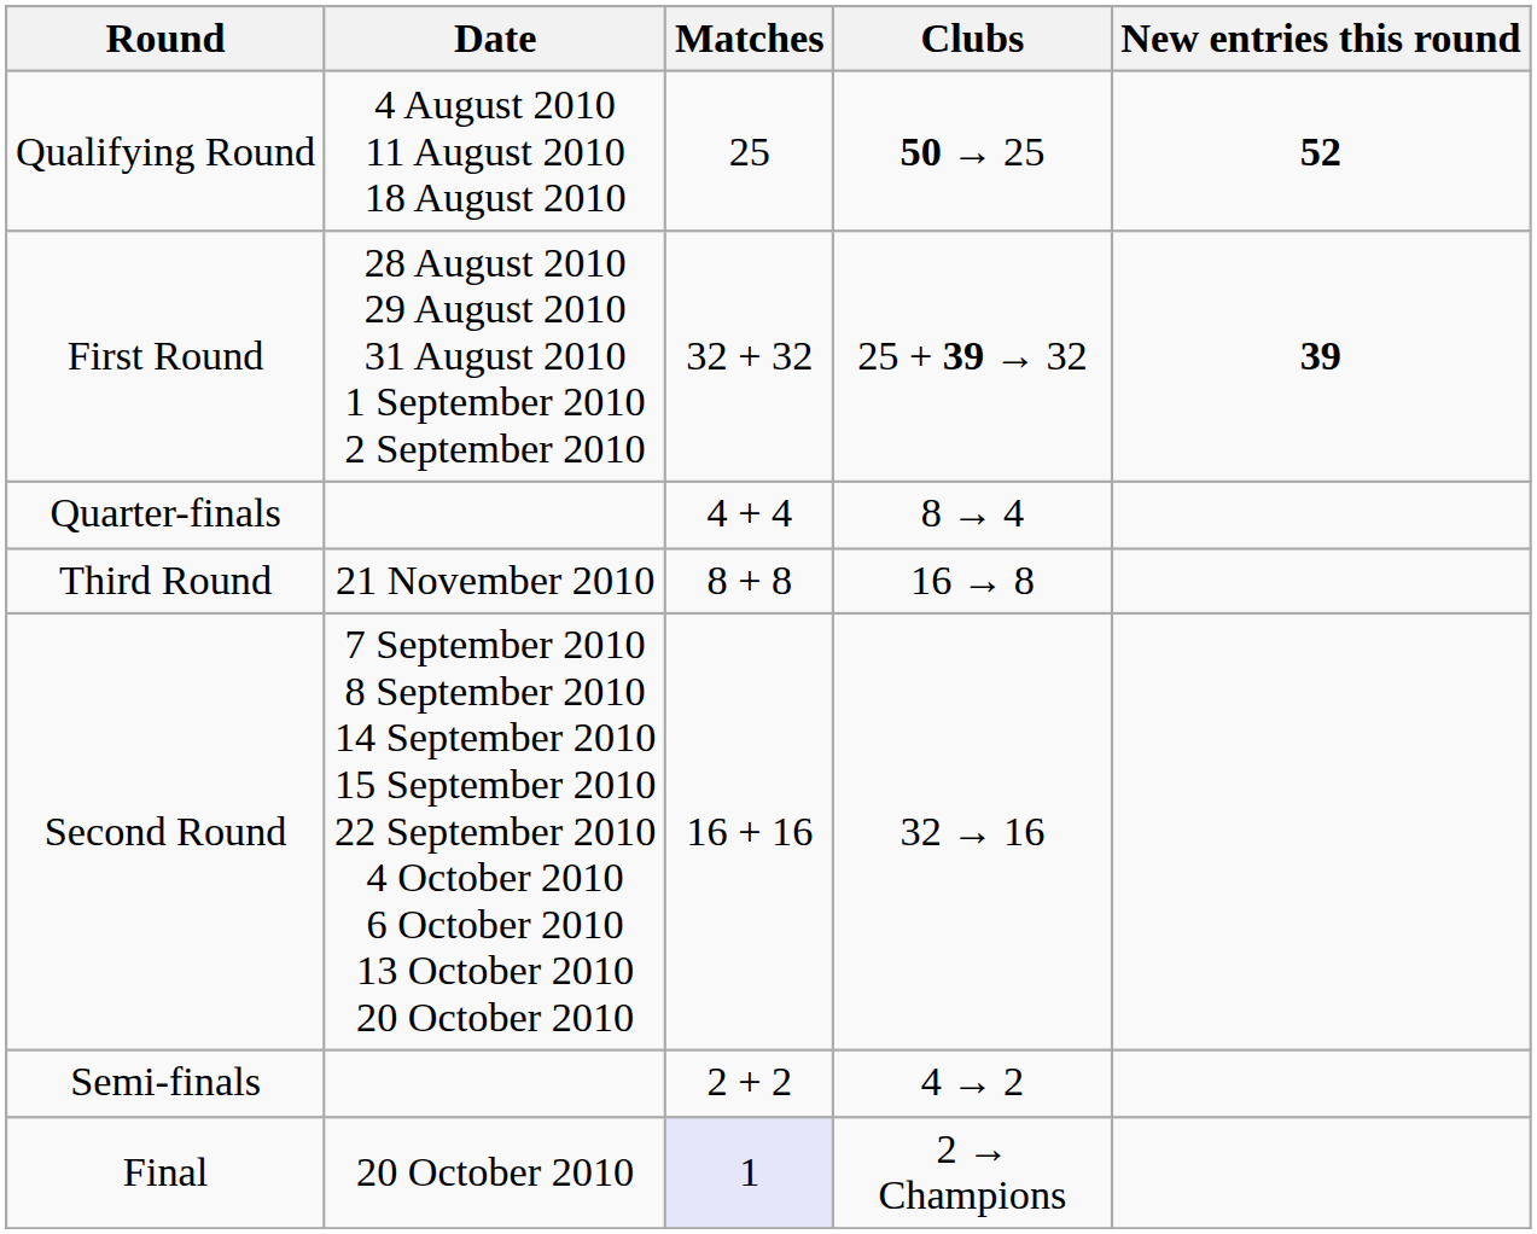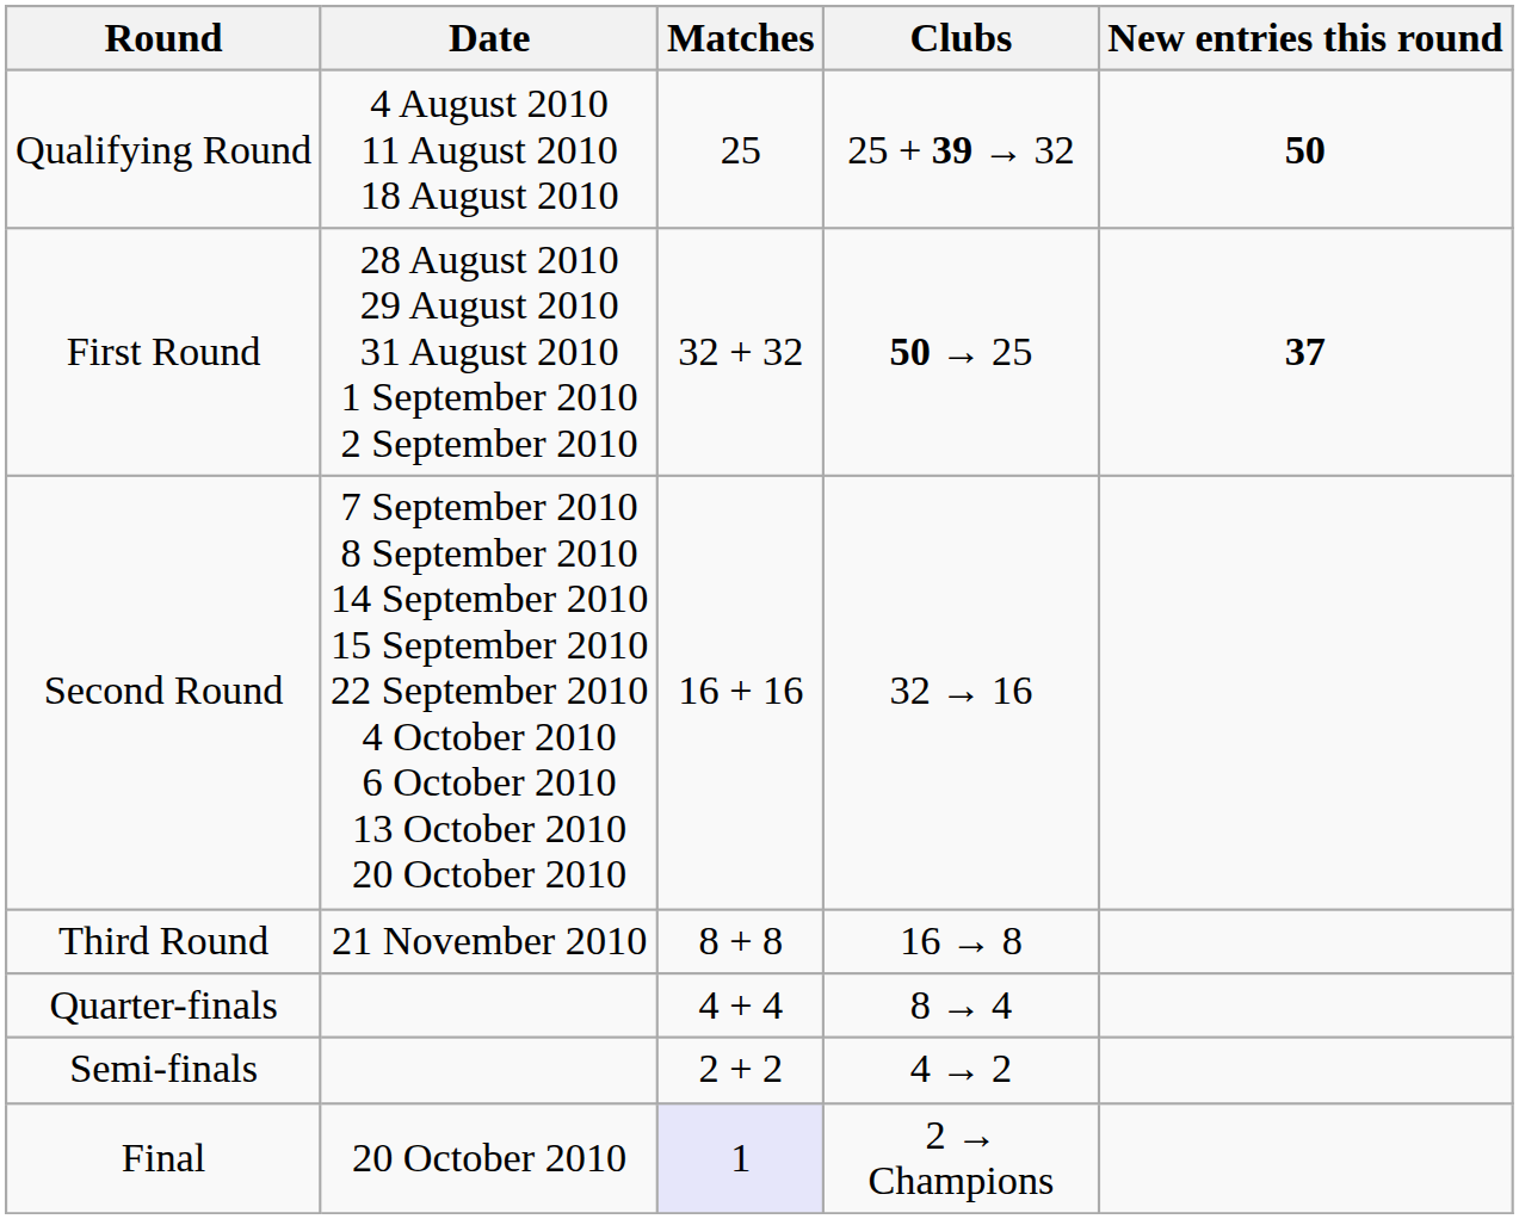 <table class="wikitable">
 <tr>
 <th>Round</th>
 <th>Date</th>
 <th>Matches</th>
 <th width=100>Clubs</th>
 <th>New entries this round</th>
 </tr>
 <tr align=center>
 <td>Qualifying Round</td>
 <td>4 August 2010<br> 11 August 2010<br> 18 August 2010</td>
 <td>25</td>
-<td><strong>50</strong> → 25</td>
-<td><strong>52</strong></td>
+<td>25 + <strong>39</strong> → 32</td>
+<td><strong>50</strong></td>
 </tr>
 <tr align=center>
 <td>First Round</td>
 <td>28 August 2010<br> 29 August 2010<br> 31 August 2010<br> 1 September 2010<br> 2 September 2010</td>
 <td>32 + 32</td>
-<td>25 + <strong>39</strong> → 32</td>
-<td><strong>39</strong></td>
+<td><strong>50</strong> → 25</td>
+<td><strong>37</strong></td>
 </tr>
 <tr align=center>
-<td>Quarter-finals</td>
-<td></td>
-<td>4 + 4</td>
-<td>8 → 4</td>
+<td>Second Round</td>
+<td>7 September 2010<br> 8 September 2010<br> 14 September 2010<br> 15 September 2010<br> 22 September 2010<br> 4 October 2010<br> 6 October 2010<br> 13 October 2010<br> 20 October 2010</td>
+<td>16 + 16</td>
+<td>32 → 16</td>
 <td></td>
 </tr>
 <tr align=center>
 <td>Third Round</td>
 <td>21 November 2010<br></td>
 <td>8 + 8</td>
 <td>16 → 8</td>
 <td></td>
 </tr>
 <tr align=center>
-<td>Second Round</td>
-<td>7 September 2010<br> 8 September 2010<br> 14 September 2010<br> 15 September 2010<br> 22 September 2010<br> 4 October 2010<br> 6 October 2010<br> 13 October 2010<br> 20 October 2010</td>
-<td>16 + 16</td>
-<td>32 → 16</td>
+<td>Quarter-finals</td>
+<td></td>
+<td>4 + 4</td>
+<td>8 → 4</td>
 <td></td>
 </tr>
 <tr align=center>
 <td>Semi-finals</td>
 <td></td>
 <td>2 + 2</td>
 <td>4 → 2</td>
 <td></td>
 </tr>
 <tr align=center>
 <td>Final</td>
 <td>20 October 2010<br></td>
 <td style="background: lavender;">1</td>
 <td>2 → Champions</td>
 <td></td>
 </tr>
 </table>
